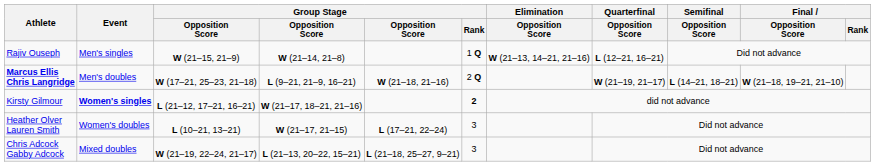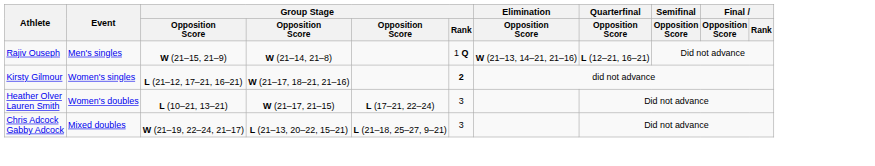 <table class="wikitable" style="font-size:90%">
 <tr>
 <th rowspan=2>Athlete</th>
 <th rowspan=2>Event</th>
 <th colspan=4>Group Stage</th>
 <th>Elimination</th>
 <th>Quarterfinal</th>
 <th>Semifinal</th>
 <th colspan=2>Final / </th>
 </tr>
 <tr style="font-size:95%">
 <th>Opposition<br>Score</th>
 <th>Opposition<br>Score</th>
 <th>Opposition<br>Score</th>
 <th>Rank</th>
 <th>Opposition<br>Score</th>
 <th>Opposition<br>Score</th>
 <th>Opposition<br>Score</th>
 <th>Opposition<br>Score</th>
 <th>Rank</th>
 </tr>
 <tr align=center>
 <td align=left><a href='#'>Rajiv Ouseph</a></td>
 <td align=left><a href='#'>Men's singles</a></td>
 <td><br><strong>W</strong> (21–15, 21–9)</td>
 <td><br><strong>W</strong> (21–14, 21–8)</td>
 <td></td>
 <td>1 <strong>Q</strong></td>
 <td><br><strong>W</strong> (21–13, 14–21, 21–16)</td>
 <td><br><strong>L</strong> (12–21, 16–21)</td>
 <td colspan=3>Did not advance</td>
 </tr>
 <tr align=center>
-<td align=left><strong><a href='#'>Marcus Ellis</a><br><a href='#'>Chris Langridge</a></strong></td>
-<td align=left><a href='#'>Men's doubles</a></td>
-<td><br><strong>W</strong> (17–21, 25–23, 21–18)</td>
-<td><br><strong>L</strong> (9–21, 21–9, 16–21)</td>
-<td><br><strong>W</strong> (21–18, 21–16)</td>
-<td>2 <strong>Q</strong></td>
-<td></td>
-<td><br><strong>W</strong> (21–19, 21–17)</td>
-<td><br><strong>L</strong> (14–21, 18–21)</td>
-<td><br><strong>W</strong> (21–18, 19–21, 21–10)</td>
-<td></td>
-</tr>
-<tr align=center>
 <td align=left><a href='#'>Kirsty Gilmour</a></td>
-<td align=left><strong><a href='#'>Women's singles</a></strong></td>
+<td align=left><a href='#'>Women's singles</a></td>
 <td><br><strong>L</strong> (21–12, 17–21, 16–21)</td>
 <td><br><strong>W</strong> (21–17, 18–21, 21–16)</td>
 <td></td>
 <td><strong>2</strong></td>
 <td colspan="5">did not advance</td>
 </tr>
 <tr align=center>
 <td align=left><a href='#'>Heather Olver</a><br><a href='#'>Lauren Smith</a></td>
 <td align=left><a href='#'>Women's doubles</a></td>
 <td><br><strong>L</strong> (10–21, 13–21)</td>
 <td><br><strong>W</strong> (21–17, 21–15)</td>
 <td><br><strong>L</strong> (17–21, 22–24)</td>
 <td>3</td>
 <td></td>
 <td colspan=4>Did not advance</td>
 </tr>
 <tr align=center>
 <td align=left><a href='#'>Chris Adcock</a><br><a href='#'>Gabby Adcock</a></td>
 <td align=left><a href='#'>Mixed doubles</a></td>
 <td><br><strong>W</strong> (21–19, 22–24, 21–17)</td>
 <td><br><strong>L</strong> (21–13, 20–22, 15–21)</td>
 <td><br><strong>L</strong> (21–18, 25–27, 9–21)</td>
 <td>3</td>
 <td></td>
 <td colspan=4>Did not advance</td>
 </tr>
 </table>
